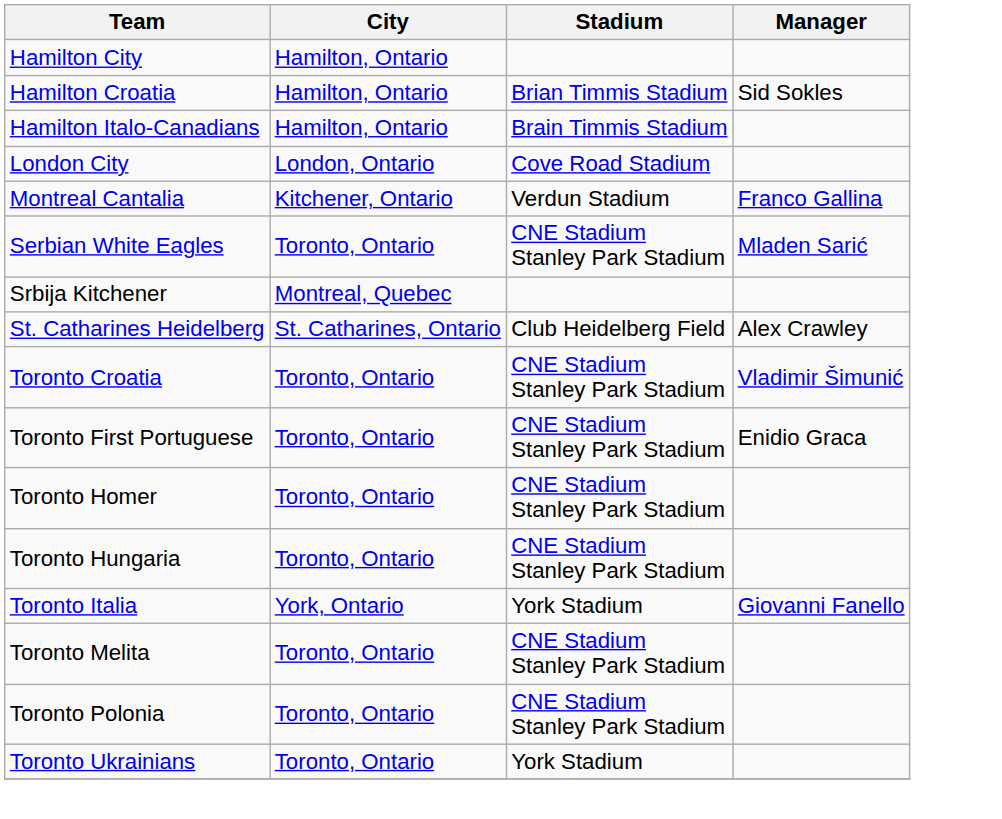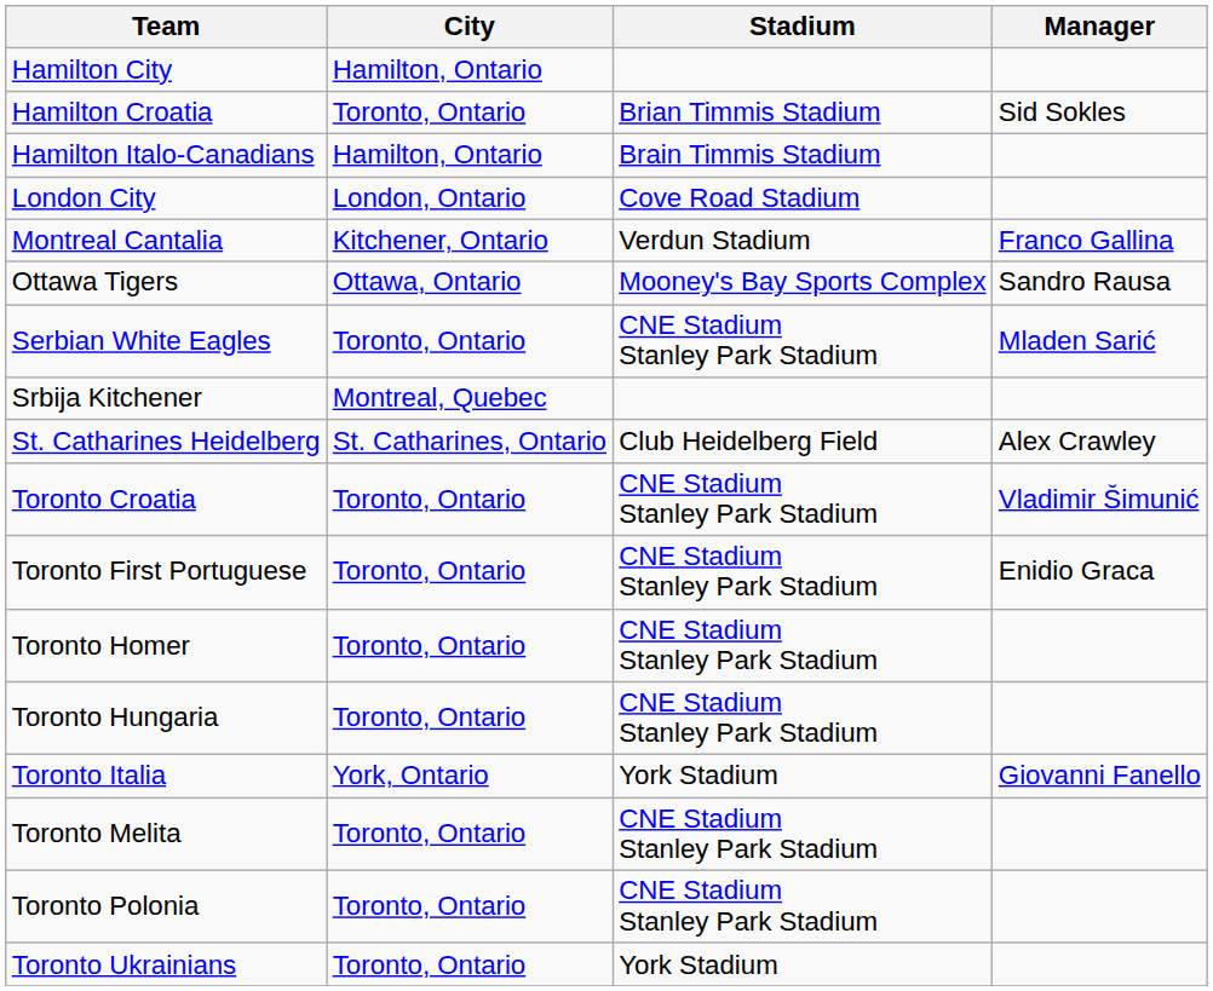 <table class="wikitable sortable">
 <tr>
 <th>Team</th>
 <th>City</th>
 <th>Stadium</th>
 <th>Manager</th>
 </tr>
 <tr>
 <td><a href='#'>Hamilton City</a></td>
 <td><a href='#'>Hamilton, Ontario</a></td>
 <td></td>
 <td></td>
 </tr>
 <tr>
 <td><a href='#'>Hamilton Croatia</a></td>
-<td><a href='#'>Hamilton, Ontario</a></td>
+<td><a href='#'>Toronto, Ontario</a></td>
 <td><a href='#'>Brian Timmis Stadium</a></td>
 <td>Sid Sokles</td>
 </tr>
 <tr>
 <td><a href='#'>Hamilton Italo-Canadians</a></td>
 <td><a href='#'>Hamilton, Ontario</a></td>
 <td><a href='#'>Brain Timmis Stadium</a></td>
 <td></td>
 </tr>
 <tr>
 <td><a href='#'>London City</a></td>
 <td><a href='#'>London, Ontario</a></td>
 <td><a href='#'>Cove Road Stadium</a></td>
 <td></td>
 </tr>
 <tr>
 <td><a href='#'>Montreal Cantalia</a></td>
 <td><a href='#'>Kitchener, Ontario</a></td>
 <td>Verdun Stadium</td>
 <td><a href='#'>Franco Gallina</a></td>
+</tr>
+<tr>
+<td>Ottawa Tigers</td>
+<td><a href='#'>Ottawa, Ontario</a></td>
+<td><a href='#'>Mooney's Bay Sports Complex</a></td>
+<td>Sandro Rausa</td>
 </tr>
 <tr>
 <td><a href='#'>Serbian White Eagles</a></td>
 <td><a href='#'>Toronto, Ontario</a></td>
 <td><a href='#'>CNE Stadium</a><br>Stanley Park Stadium</td>
 <td><a href='#'>Mladen Sarić</a></td>
 </tr>
 <tr>
 <td>Srbija Kitchener</td>
 <td><a href='#'>Montreal, Quebec</a></td>
 <td></td>
 <td></td>
 </tr>
 <tr>
 <td><a href='#'>St. Catharines Heidelberg</a></td>
 <td><a href='#'>St. Catharines, Ontario</a></td>
 <td>Club Heidelberg Field</td>
 <td>Alex Crawley</td>
 </tr>
 <tr>
 <td><a href='#'>Toronto Croatia</a></td>
 <td><a href='#'>Toronto, Ontario</a></td>
 <td><a href='#'>CNE Stadium</a><br>Stanley Park Stadium</td>
 <td><a href='#'>Vladimir Šimunić</a></td>
 </tr>
 <tr>
 <td>Toronto First Portuguese</td>
 <td><a href='#'>Toronto, Ontario</a></td>
 <td><a href='#'>CNE Stadium</a><br>Stanley Park Stadium</td>
 <td>Enidio Graca</td>
 </tr>
 <tr>
 <td>Toronto Homer</td>
 <td><a href='#'>Toronto, Ontario</a></td>
 <td><a href='#'>CNE Stadium</a><br>Stanley Park Stadium</td>
 <td></td>
 </tr>
 <tr>
 <td>Toronto Hungaria</td>
 <td><a href='#'>Toronto, Ontario</a></td>
 <td><a href='#'>CNE Stadium</a><br>Stanley Park Stadium</td>
 <td></td>
 </tr>
 <tr>
 <td><a href='#'>Toronto Italia</a></td>
 <td><a href='#'>York, Ontario</a></td>
 <td>York Stadium</td>
 <td><a href='#'>Giovanni Fanello</a></td>
 </tr>
 <tr>
 <td>Toronto Melita</td>
 <td><a href='#'>Toronto, Ontario</a></td>
 <td><a href='#'>CNE Stadium</a><br>Stanley Park Stadium</td>
 <td></td>
 </tr>
 <tr>
 <td>Toronto Polonia</td>
 <td><a href='#'>Toronto, Ontario</a></td>
 <td><a href='#'>CNE Stadium</a><br>Stanley Park Stadium</td>
 <td></td>
 </tr>
 <tr>
 <td><a href='#'>Toronto Ukrainians</a></td>
 <td><a href='#'>Toronto, Ontario</a></td>
 <td>York Stadium</td>
 <td></td>
 </tr>
 <tr>
 </tr>
 </table>
